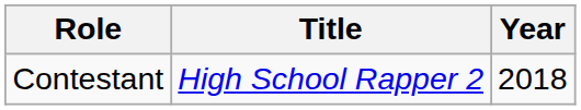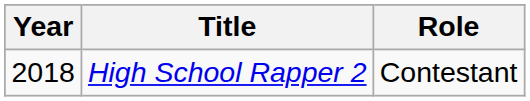 <table class="wikitable">
 <tr>
+<th width="10">Year</th>
+<th>Title</th>
 <th>Role</th>
-<th>Title</th>
-<th width="10">Year</th>
 </tr>
 <tr>
+<td>2018</td>
+<td><a href='#'><em>High School Rapper 2</em></a></td>
 <td>Contestant</td>
-<td><a href='#'><em>High School Rapper 2</em></a></td>
-<td>2018</td>
 </tr>
 </table>
